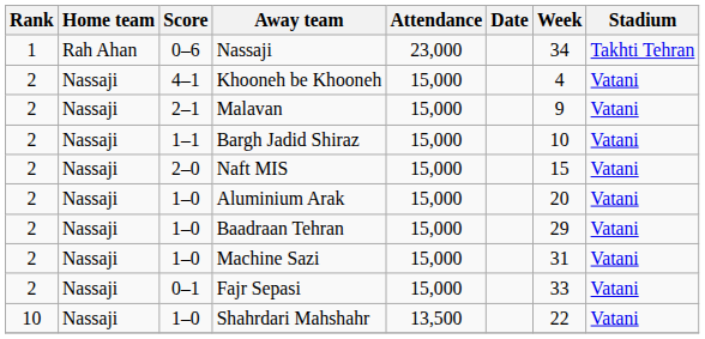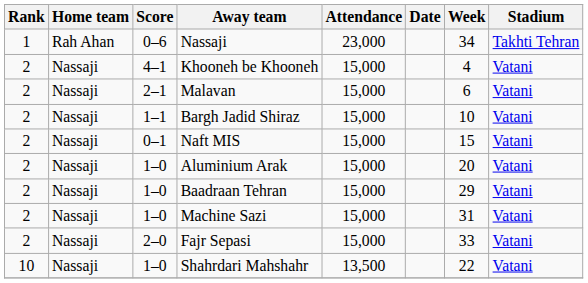 <table class="wikitable sortable">
 <tr>
 <th>Rank</th>
 <th>Home team</th>
 <th>Score</th>
 <th>Away team</th>
 <th>Attendance</th>
 <th>Date</th>
 <th>Week</th>
 <th>Stadium</th>
 </tr>
 <tr>
 <td align=center>1</td>
 <td>Rah Ahan</td>
 <td align=center>0–6</td>
 <td>Nassaji</td>
 <td align=center>23,000</td>
 <td></td>
 <td align=center>34</td>
 <td><a href='#'>Takhti Tehran</a></td>
 </tr>
 <tr>
 <td align=center>2</td>
 <td>Nassaji</td>
 <td align=center>4–1</td>
 <td>Khooneh be Khooneh</td>
 <td align=center>15,000</td>
 <td></td>
 <td align=center>4</td>
 <td><a href='#'>Vatani</a></td>
 </tr>
 <tr>
 <td align=center>2</td>
 <td>Nassaji</td>
 <td align=center>2–1</td>
 <td>Malavan</td>
 <td align=center>15,000</td>
 <td></td>
-<td align=center>9</td>
+<td align=center>6</td>
 <td><a href='#'>Vatani</a></td>
 </tr>
 <tr>
 <td align=center>2</td>
 <td>Nassaji</td>
 <td align=center>1–1</td>
 <td>Bargh Jadid Shiraz</td>
 <td align=center>15,000</td>
 <td></td>
 <td align=center>10</td>
 <td><a href='#'>Vatani</a></td>
 </tr>
 <tr>
 <td align=center>2</td>
 <td>Nassaji</td>
-<td align=center>2–0</td>
+<td align=center>0–1</td>
 <td>Naft MIS</td>
 <td align=center>15,000</td>
 <td></td>
 <td align=center>15</td>
 <td><a href='#'>Vatani</a></td>
 </tr>
 <tr>
 <td align=center>2</td>
 <td>Nassaji</td>
 <td align=center>1–0</td>
 <td>Aluminium Arak</td>
 <td align=center>15,000</td>
 <td></td>
 <td align=center>20</td>
 <td><a href='#'>Vatani</a></td>
 </tr>
 <tr>
 <td align=center>2</td>
 <td>Nassaji</td>
 <td align=center>1–0</td>
 <td>Baadraan Tehran</td>
 <td align=center>15,000</td>
 <td></td>
 <td align=center>29</td>
 <td><a href='#'>Vatani</a></td>
 </tr>
 <tr>
 <td align=center>2</td>
 <td>Nassaji</td>
 <td align=center>1–0</td>
 <td>Machine Sazi</td>
 <td align=center>15,000</td>
 <td></td>
 <td align=center>31</td>
 <td><a href='#'>Vatani</a></td>
 </tr>
 <tr>
 <td align=center>2</td>
 <td>Nassaji</td>
-<td align=center>0–1</td>
+<td align=center>2–0</td>
 <td>Fajr Sepasi</td>
 <td align=center>15,000</td>
 <td></td>
 <td align=center>33</td>
 <td><a href='#'>Vatani</a></td>
 </tr>
 <tr>
 <td align=center>10</td>
 <td>Nassaji</td>
 <td align=center>1–0</td>
 <td>Shahrdari Mahshahr</td>
 <td align=center>13,500</td>
 <td></td>
 <td align=center>22</td>
 <td><a href='#'>Vatani</a></td>
 </tr>
 <tr>
 </tr>
 </table>
